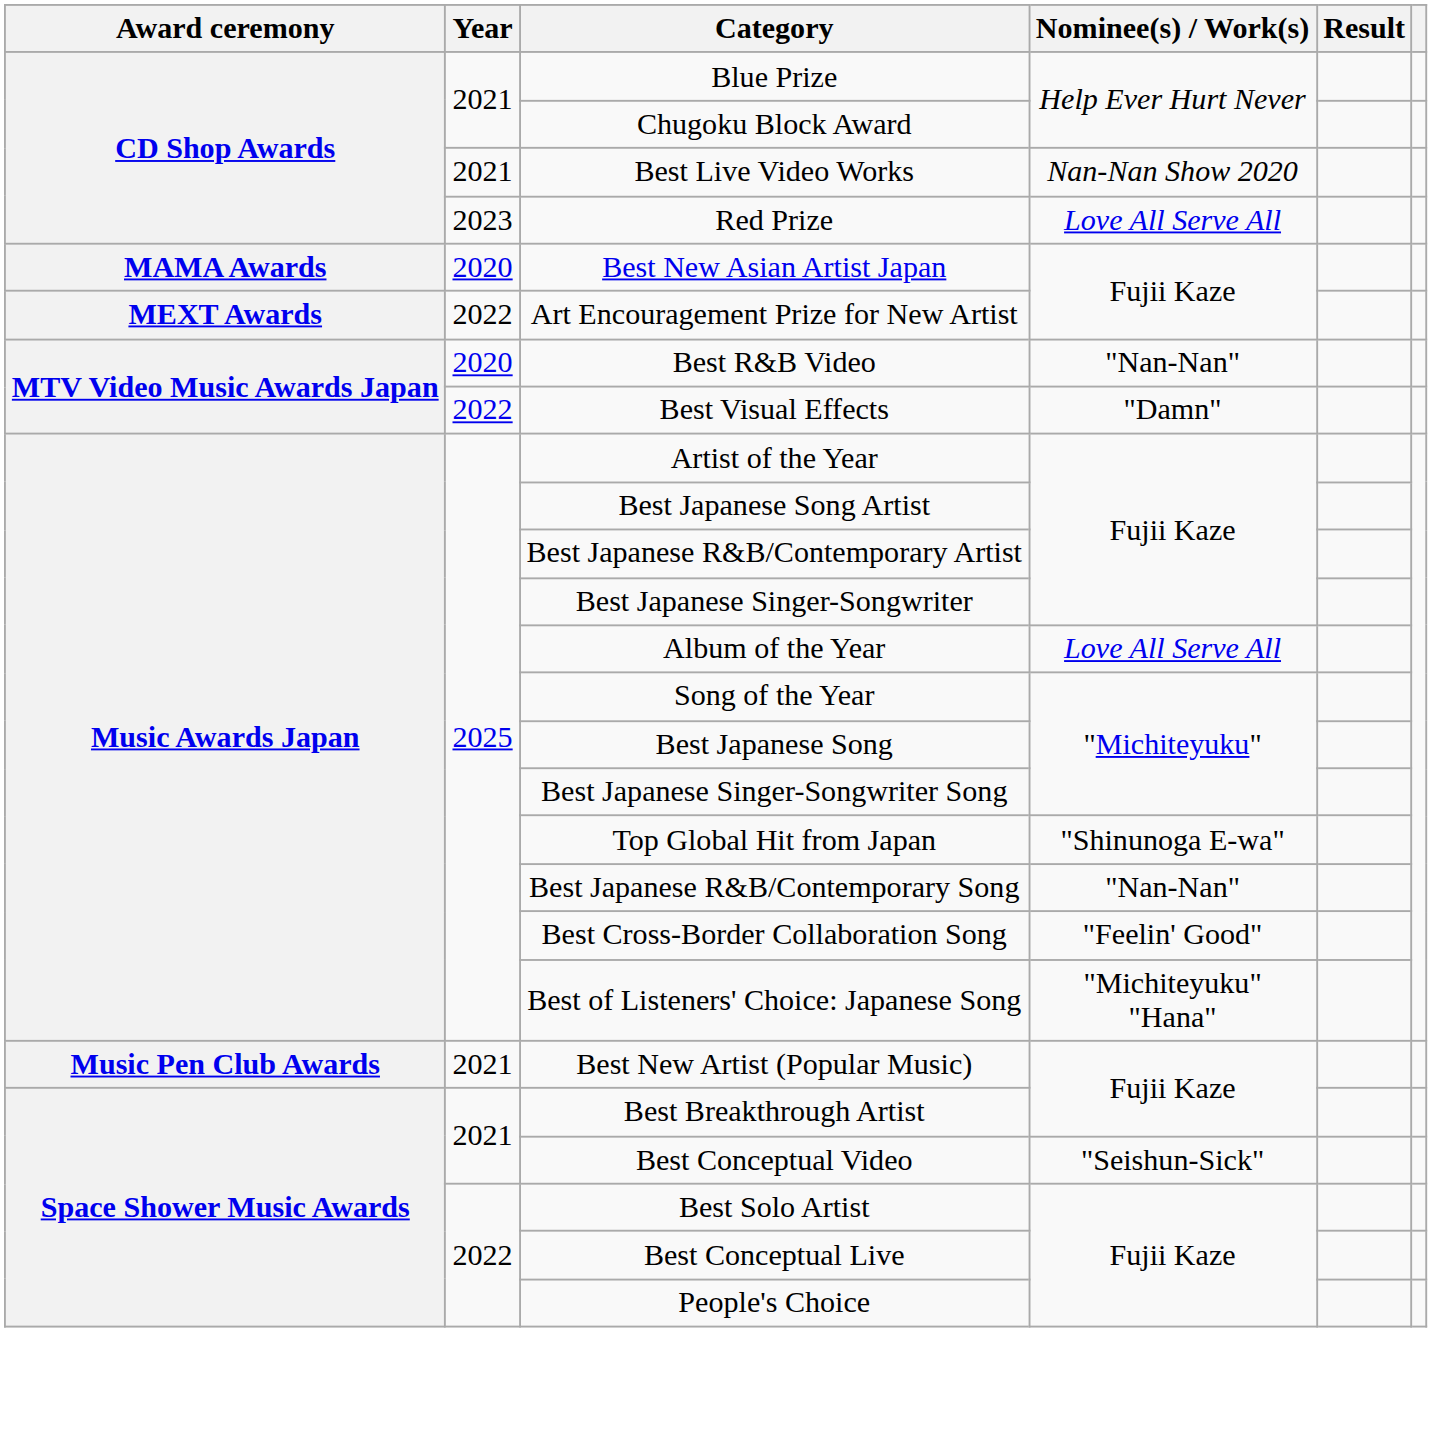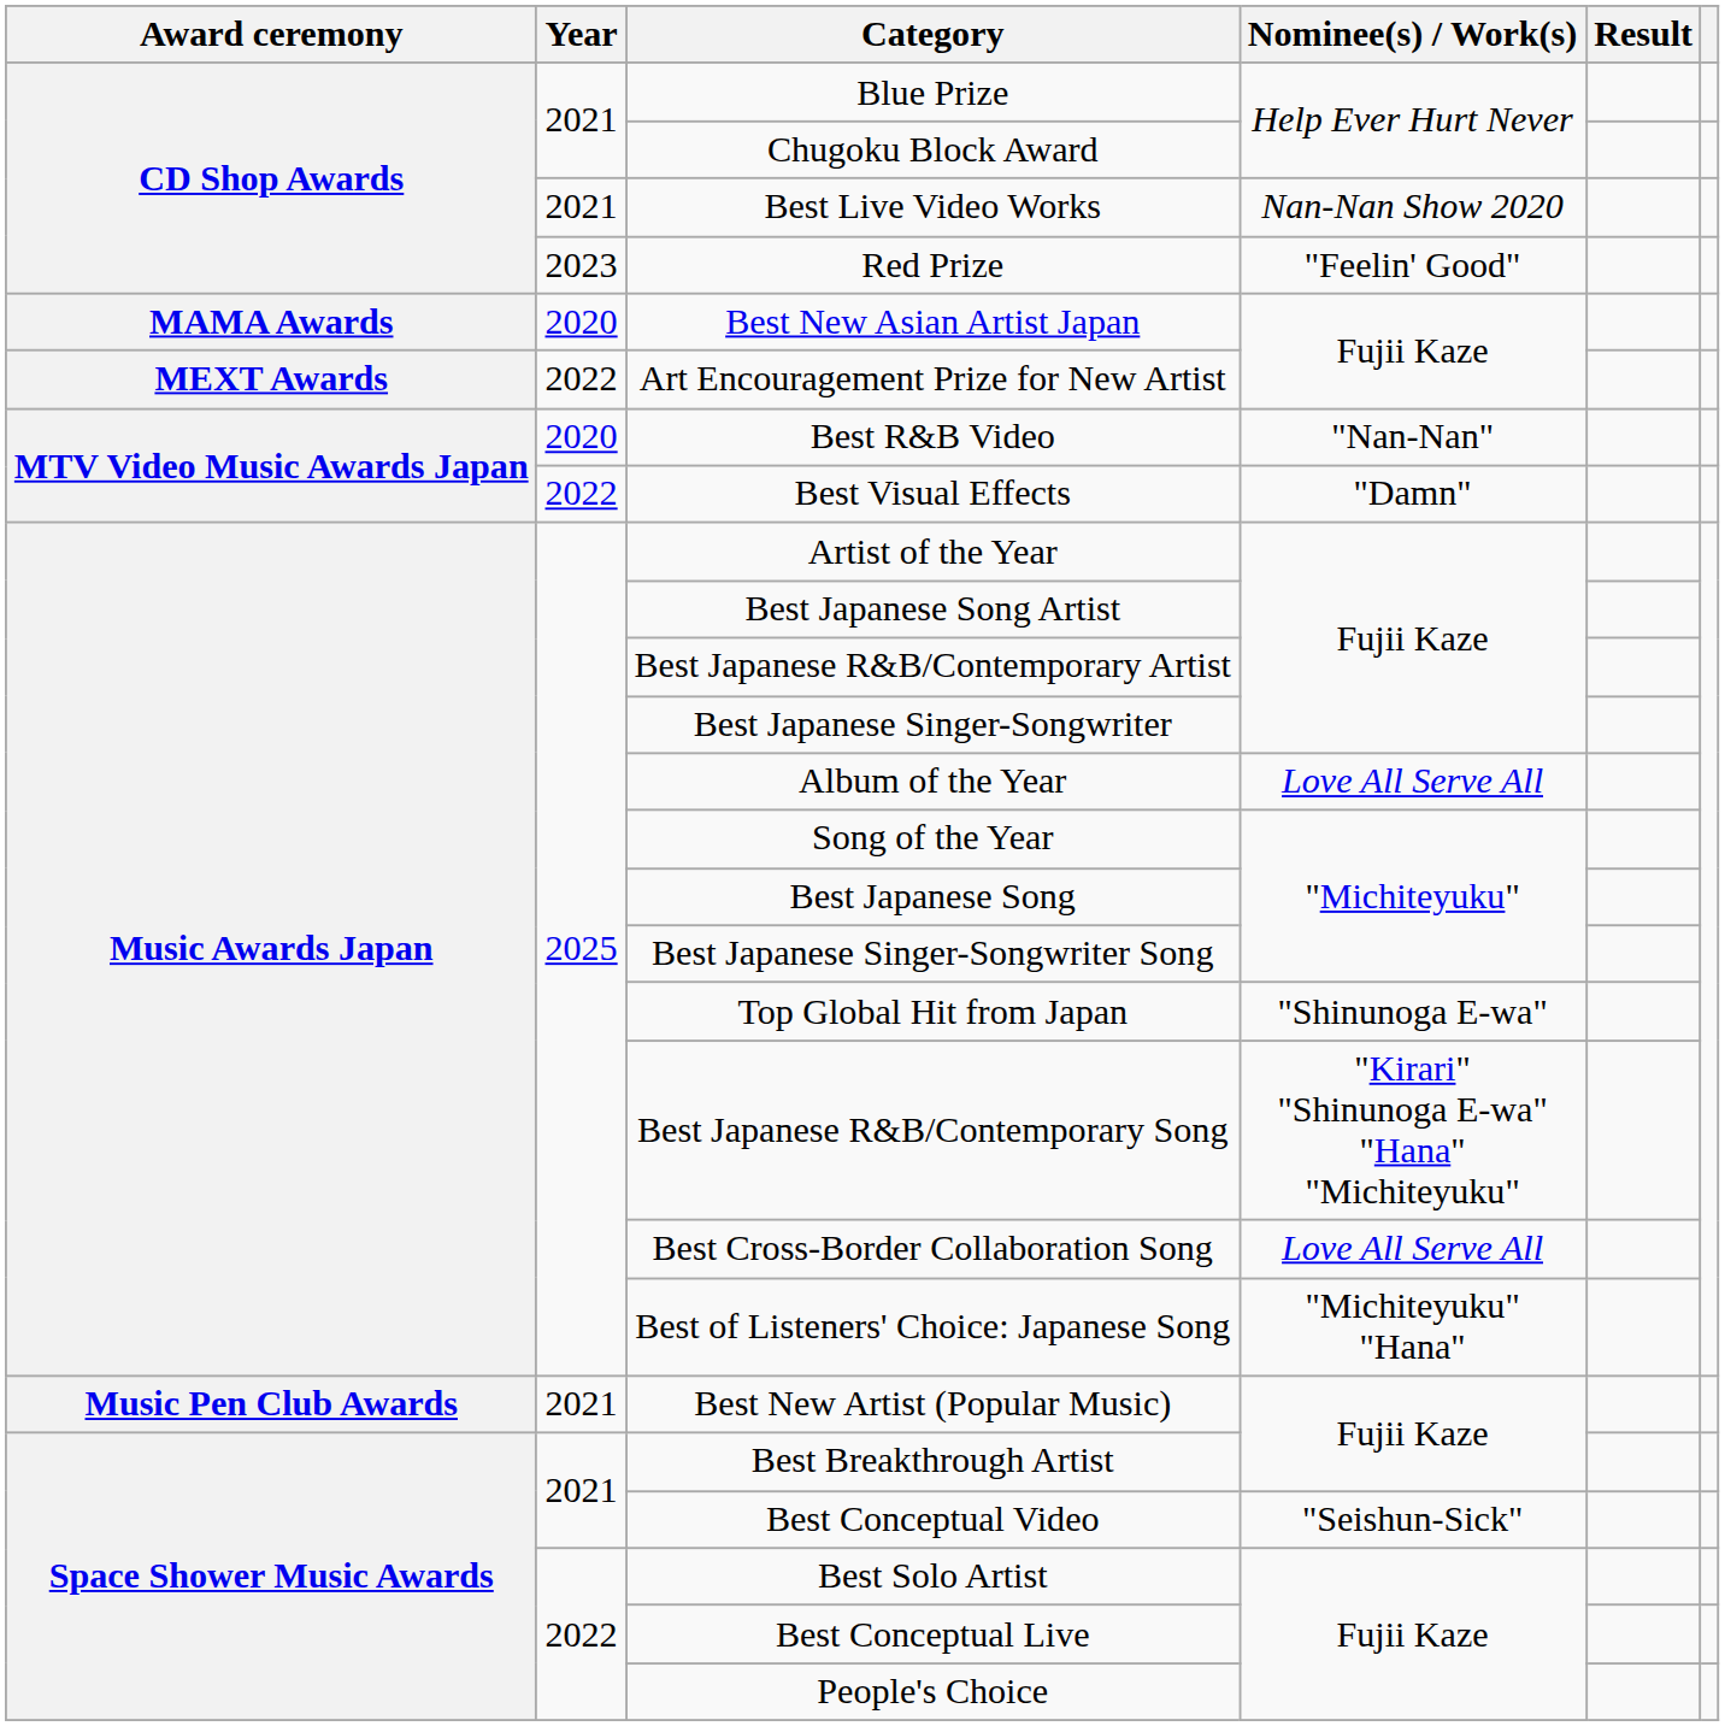 <table class="wikitable sortable plainrowheaders" style="text-align:center;">
 <tr>
 <th scope="col">Award ceremony</th>
 <th scope="col">Year</th>
 <th scope="col">Category</th>
 <th scope="col">Nominee(s) / Work(s)</th>
 <th scope="col">Result</th>
 <th scope="col" class="unsortable"></th>
 </tr>
 <tr>
 <th rowspan="4" scope="row"><a href='#'>CD Shop Awards</a></th>
 <td rowspan="2">2021</td>
 <td>Blue Prize</td>
 <td rowspan="2"><em>Help Ever Hurt Never</em></td>
 <td></td>
 <td></td>
 </tr>
 <tr>
 <td>Chugoku Block Award</td>
 <td></td>
 <td></td>
 </tr>
 <tr>
 <td>2021</td>
 <td>Best Live Video Works</td>
 <td><em>Nan-Nan Show 2020</em></td>
 <td></td>
 <td></td>
 </tr>
 <tr>
 <td>2023</td>
 <td>Red Prize</td>
-<td><em><a href='#'>Love All Serve All</a></em></td>
+<td>"Feelin' Good"</td>
 <td></td>
 <td></td>
 </tr>
 <tr>
 <th scope="row"><a href='#'>MAMA Awards</a></th>
 <td><a href='#'>2020</a></td>
 <td><a href='#'>Best New Asian Artist Japan</a></td>
 <td rowspan="2">Fujii Kaze</td>
 <td></td>
 <td></td>
 </tr>
 <tr>
 <th scope="row"><a href='#'>MEXT Awards</a></th>
 <td>2022</td>
 <td>Art Encouragement Prize for New Artist</td>
 <td></td>
 <td></td>
 </tr>
 <tr>
 <th rowspan="2" scope="row"><a href='#'>MTV Video Music Awards Japan</a></th>
 <td><a href='#'>2020</a></td>
 <td>Best R&B Video</td>
 <td>"Nan-Nan"</td>
 <td></td>
 <td></td>
 </tr>
 <tr>
 <td><a href='#'>2022</a></td>
 <td>Best Visual Effects</td>
 <td>"Damn"</td>
 <td></td>
 <td></td>
 </tr>
 <tr>
 <th scope="row" rowspan="12"><a href='#'>Music Awards Japan</a></th>
 <td rowspan="12"><a href='#'>2025</a></td>
 <td>Artist of the Year</td>
 <td rowspan="4">Fujii Kaze</td>
 <td></td>
 <td rowspan="12"><br></td>
 </tr>
 <tr>
 <td>Best Japanese Song Artist</td>
 <td></td>
 </tr>
 <tr>
 <td>Best Japanese R&B/Contemporary Artist</td>
 <td></td>
 </tr>
 <tr>
 <td>Best Japanese Singer-Songwriter</td>
 <td></td>
 </tr>
 <tr>
 <td>Album of the Year</td>
 <td><em><a href='#'>Love All Serve All</a></em></td>
 <td></td>
 </tr>
 <tr>
 <td>Song of the Year</td>
 <td rowspan="3">"<a href='#'>Michiteyuku</a>"</td>
 <td></td>
 </tr>
 <tr>
 <td>Best Japanese Song</td>
 <td></td>
 </tr>
 <tr>
 <td>Best Japanese Singer-Songwriter Song</td>
 <td></td>
 </tr>
 <tr>
 <td>Top Global Hit from Japan</td>
 <td>"Shinunoga E-wa"</td>
 <td></td>
 </tr>
 <tr>
 <td>Best Japanese R&B/Contemporary Song</td>
-<td>"Nan-Nan"</td>
+<td>"<a href='#'>Kirari</a>"<br>"Shinunoga E-wa"<br>"<a href='#'>Hana</a>"<br>"Michiteyuku"</td>
 <td></td>
 </tr>
 <tr>
 <td>Best Cross-Border Collaboration Song</td>
-<td>"Feelin' Good"</td>
+<td><em><a href='#'>Love All Serve All</a></em></td>
 <td></td>
 </tr>
 <tr>
 <td>Best of Listeners' Choice: Japanese Song</td>
 <td>"Michiteyuku"<br>"Hana"</td>
 <td></td>
 </tr>
 <tr>
 <th scope="row"><a href='#'>Music Pen Club Awards</a></th>
 <td>2021</td>
 <td>Best New Artist (Popular Music)</td>
 <td rowspan="2">Fujii Kaze</td>
 <td></td>
 <td></td>
 </tr>
 <tr>
 <th scope="row" rowspan="5"><a href='#'>Space Shower Music Awards</a></th>
 <td rowspan="2">2021</td>
 <td>Best Breakthrough Artist</td>
 <td></td>
 <td></td>
 </tr>
 <tr>
 <td>Best Conceptual Video</td>
 <td>"Seishun-Sick"</td>
 <td></td>
 <td></td>
 </tr>
 <tr>
 <td rowspan="3">2022</td>
 <td>Best Solo Artist</td>
 <td rowspan="3">Fujii Kaze</td>
 <td></td>
 <td></td>
 </tr>
 <tr>
 <td>Best Conceptual Live</td>
 <td></td>
 <td></td>
 </tr>
 <tr>
 <td>People's Choice</td>
 <td></td>
 <td></td>
 </tr>
 </table>
